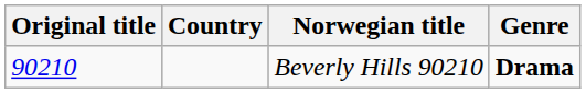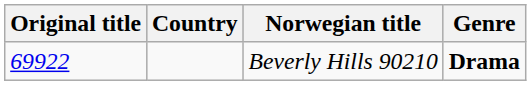 <table class="wikitable">
 <tr>
 <th>Original title</th>
 <th>Country</th>
 <th>Norwegian title</th>
 <th>Genre</th>
 </tr>
 <tr>
-<td><em><a href='#'>90210</a></em></td>
+<td><em><a href='#'>69922</a></em></td>
 <td></td>
 <td><em>Beverly Hills 90210</em></td>
 <td><strong>Drama</strong></td>
 </tr>
 </table>
